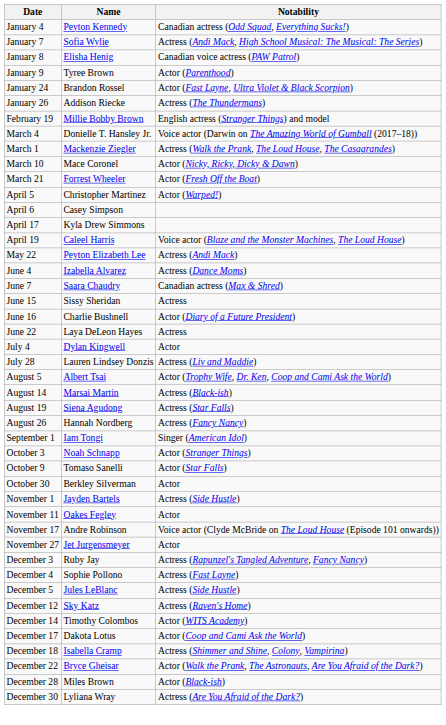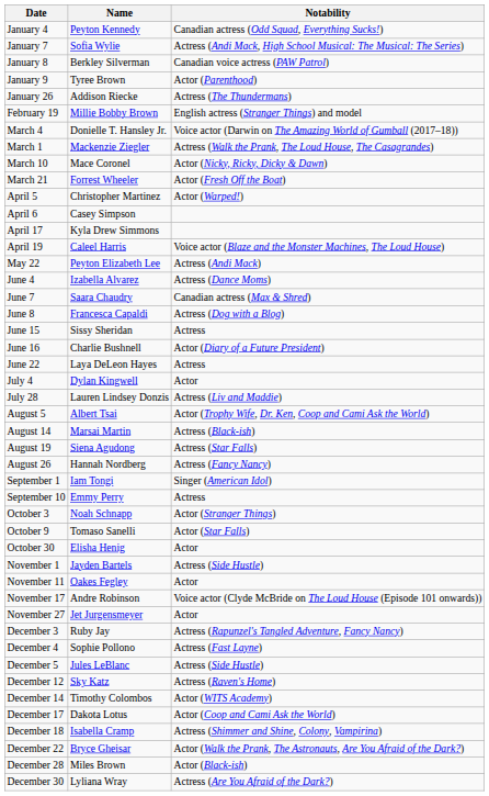 <table class="wikitable">
 <tr>
 <th>Date</th>
 <th>Name</th>
 <th>Notability</th>
 </tr>
 <tr>
 <td>January 4</td>
 <td><a href='#'>Peyton Kennedy</a></td>
 <td>Canadian actress (<em><a href='#'>Odd Squad</a></em>, <em><a href='#'>Everything Sucks!</a></em>)</td>
 </tr>
 <tr>
 <td>January 7</td>
 <td><a href='#'>Sofia Wylie</a></td>
 <td>Actress (<em><a href='#'>Andi Mack</a></em>, <em><a href='#'>High School Musical: The Musical: The Series</a></em>)</td>
 </tr>
 <tr>
 <td>January 8</td>
-<td><a href='#'>Elisha Henig</a></td>
+<td>Berkley Silverman</td>
 <td>Canadian voice actress (<em><a href='#'>PAW Patrol</a></em>)</td>
 </tr>
 <tr>
 <td>January 9</td>
 <td>Tyree Brown</td>
 <td>Actor (<em><a href='#'>Parenthood</a></em>)</td>
-</tr>
-<tr>
-<td>January 24</td>
-<td>Brandon Rossel</td>
-<td>Actor (<em><a href='#'>Fast Layne</a></em>, <em><a href='#'>Ultra Violet & Black Scorpion</a></em>)</td>
 </tr>
 <tr>
 <td>January 26</td>
 <td>Addison Riecke</td>
 <td>Actress (<em><a href='#'>The Thundermans</a></em>)</td>
 </tr>
 <tr>
 <td>February 19</td>
 <td><a href='#'>Millie Bobby Brown</a></td>
 <td>English actress (<em><a href='#'>Stranger Things</a></em>) and model</td>
 </tr>
 <tr>
 <td>March 4</td>
 <td>Donielle T. Hansley Jr.</td>
 <td>Voice actor (Darwin on <em><a href='#'>The Amazing World of Gumball</a></em> (2017–18))</td>
 </tr>
 <tr>
 <td>March 1</td>
 <td><a href='#'>Mackenzie Ziegler</a></td>
 <td>Actress (<em><a href='#'>Walk the Prank</a></em>, <em><a href='#'>The Loud House</a></em>, <em><a href='#'>The Casagrandes</a></em>)</td>
 </tr>
 <tr>
 <td>March 10</td>
 <td>Mace Coronel</td>
 <td>Actor (<em><a href='#'>Nicky, Ricky, Dicky & Dawn</a></em>)</td>
 </tr>
 <tr>
 <td>March 21</td>
 <td><a href='#'>Forrest Wheeler</a></td>
 <td>Actor (<em><a href='#'>Fresh Off the Boat</a></em>)</td>
 </tr>
 <tr>
 <td>April 5</td>
 <td>Christopher Martinez</td>
 <td>Actor (<em><a href='#'>Warped!</a></em>)</td>
 </tr>
 <tr>
 <td>April 6</td>
 <td>Casey Simpson</td>
 <td></td>
 </tr>
 <tr>
 <td>April 17</td>
 <td>Kyla Drew Simmons</td>
 </tr>
 <tr>
 <td>April 19</td>
 <td><a href='#'>Caleel Harris</a></td>
 <td>Voice actor (<em><a href='#'>Blaze and the Monster Machines</a></em>, <em><a href='#'>The Loud House</a></em>)</td>
 </tr>
 <tr>
 <td>May 22</td>
 <td><a href='#'>Peyton Elizabeth Lee</a></td>
 <td>Actress (<em><a href='#'>Andi Mack</a></em>)</td>
 </tr>
 <tr>
 <td>June 4</td>
 <td><a href='#'>Izabella Alvarez</a></td>
 <td>Actress (<em><a href='#'>Dance Moms</a></em>)</td>
 </tr>
 <tr>
 <td>June 7</td>
 <td><a href='#'>Saara Chaudry</a></td>
 <td>Canadian actress (<em><a href='#'>Max & Shred</a></em>)</td>
 </tr>
 <tr>
+<td>June 8</td>
+<td><a href='#'>Francesca Capaldi</a></td>
+<td>Actress (<em><a href='#'>Dog with a Blog</a></em>)</td>
+</tr>
+<tr>
 <td>June 15</td>
 <td>Sissy Sheridan</td>
 <td>Actress</td>
 </tr>
 <tr>
 <td>June 16</td>
 <td>Charlie Bushnell</td>
 <td>Actor (<em><a href='#'>Diary of a Future President</a></em>)</td>
 </tr>
 <tr>
 <td>June 22</td>
 <td>Laya DeLeon Hayes</td>
 <td>Actress</td>
 </tr>
 <tr>
 <td>July 4</td>
 <td><a href='#'>Dylan Kingwell</a></td>
 <td>Actor</td>
 </tr>
 <tr>
 <td>July 28</td>
 <td>Lauren Lindsey Donzis</td>
 <td>Actress (<em><a href='#'>Liv and Maddie</a></em>)</td>
 </tr>
 <tr>
 <td>August 5</td>
 <td><a href='#'>Albert Tsai</a></td>
 <td>Actor (<em><a href='#'>Trophy Wife</a></em>, <em><a href='#'>Dr. Ken</a></em>, <em><a href='#'>Coop and Cami Ask the World</a></em>)</td>
 </tr>
 <tr>
 <td>August 14</td>
 <td><a href='#'>Marsai Martin</a></td>
 <td>Actress (<em><a href='#'>Black-ish</a></em>)</td>
 </tr>
 <tr>
 <td>August 19</td>
 <td><a href='#'>Siena Agudong</a></td>
 <td>Actress (<em><a href='#'>Star Falls</a></em>)</td>
 </tr>
 <tr>
 <td>August 26</td>
 <td>Hannah Nordberg</td>
 <td>Actress (<em><a href='#'>Fancy Nancy</a></em>)</td>
 </tr>
 <tr>
 <td>September 1</td>
 <td><a href='#'>Iam Tongi</a></td>
 <td>Singer (<em><a href='#'>American Idol</a></em>)</td>
 </tr>
 <tr>
+<td>September 10</td>
+<td><a href='#'>Emmy Perry</a></td>
+<td>Actress</td>
+</tr>
+<tr>
 <td>October 3</td>
 <td><a href='#'>Noah Schnapp</a></td>
 <td>Actor (<em><a href='#'>Stranger Things</a></em>)</td>
 </tr>
 <tr>
 <td>October 9</td>
 <td>Tomaso Sanelli</td>
 <td>Actor (<em><a href='#'>Star Falls</a></em>)</td>
 </tr>
 <tr>
 <td>October 30</td>
-<td>Berkley Silverman</td>
+<td><a href='#'>Elisha Henig</a></td>
 <td>Actor</td>
 </tr>
 <tr>
 <td>November 1</td>
 <td><a href='#'>Jayden Bartels</a></td>
 <td>Actress (<em><a href='#'>Side Hustle</a></em>)</td>
 </tr>
 <tr>
 <td>November 11</td>
 <td><a href='#'>Oakes Fegley</a></td>
 <td>Actor</td>
 </tr>
 <tr>
 <td>November 17</td>
 <td>Andre Robinson</td>
 <td>Voice actor (Clyde McBride on <em><a href='#'>The Loud House</a></em> (Episode 101 onwards))</td>
 </tr>
 <tr>
 <td>November 27</td>
 <td><a href='#'>Jet Jurgensmeyer</a></td>
 <td>Actor</td>
 </tr>
 <tr>
 <td>December 3</td>
 <td>Ruby Jay</td>
 <td>Actress (<em><a href='#'>Rapunzel's Tangled Adventure</a></em>, <em><a href='#'>Fancy Nancy</a></em>)</td>
 </tr>
 <tr>
 <td>December 4</td>
 <td>Sophie Pollono</td>
 <td>Actress (<em><a href='#'>Fast Layne</a></em>)</td>
 </tr>
 <tr>
 <td>December 5</td>
 <td><a href='#'>Jules LeBlanc</a></td>
 <td>Actress (<em><a href='#'>Side Hustle</a></em>)</td>
 </tr>
 <tr>
 <td>December 12</td>
 <td><a href='#'>Sky Katz</a></td>
 <td>Actress (<em><a href='#'>Raven's Home</a></em>)</td>
 </tr>
 <tr>
 <td>December 14</td>
 <td>Timothy Colombos</td>
 <td>Actor (<em><a href='#'>WITS Academy</a></em>)</td>
 </tr>
 <tr>
 <td>December 17</td>
 <td>Dakota Lotus</td>
 <td>Actor (<em><a href='#'>Coop and Cami Ask the World</a></em>)</td>
 </tr>
 <tr>
 <td>December 18</td>
 <td><a href='#'>Isabella Cramp</a></td>
 <td>Actress (<em><a href='#'>Shimmer and Shine</a></em>, <em><a href='#'>Colony</a></em>, <em><a href='#'>Vampirina</a></em>)</td>
 </tr>
 <tr>
 <td>December 22</td>
 <td><a href='#'>Bryce Gheisar</a></td>
 <td>Actor (<em><a href='#'>Walk the Prank</a></em>, <em><a href='#'>The Astronauts</a></em>, <em><a href='#'>Are You Afraid of the Dark?</a></em>)</td>
 </tr>
 <tr>
 <td>December 28</td>
 <td>Miles Brown</td>
 <td>Actor (<em><a href='#'>Black-ish</a></em>)</td>
 </tr>
 <tr>
 <td>December 30</td>
 <td>Lyliana Wray</td>
 <td>Actress (<em><a href='#'>Are You Afraid of the Dark?</a></em>)</td>
 </tr>
 </table>
